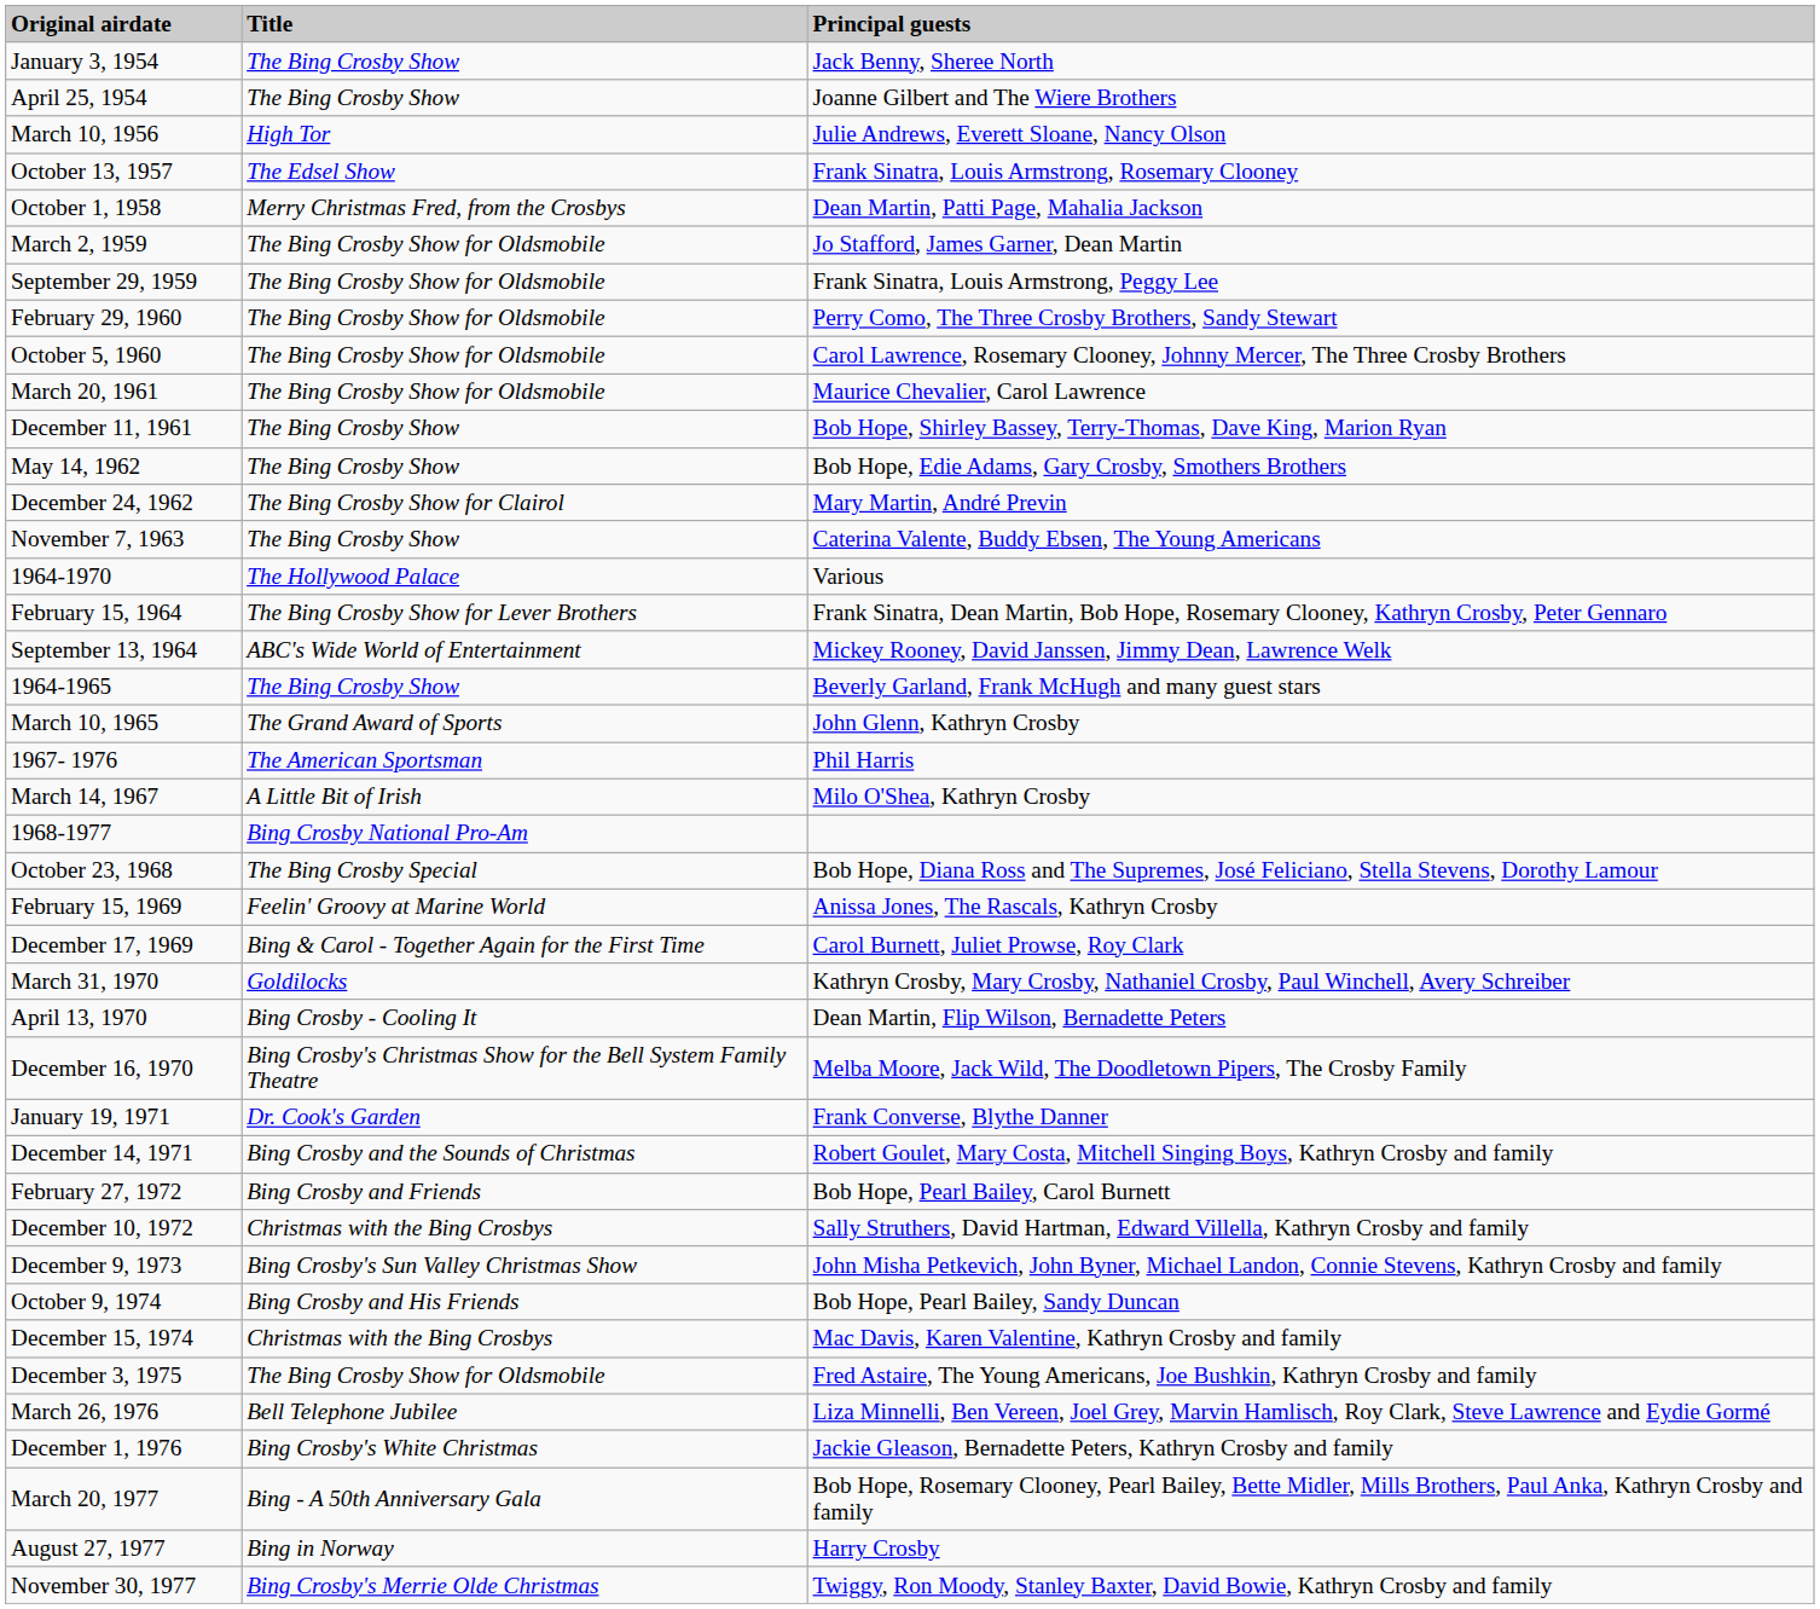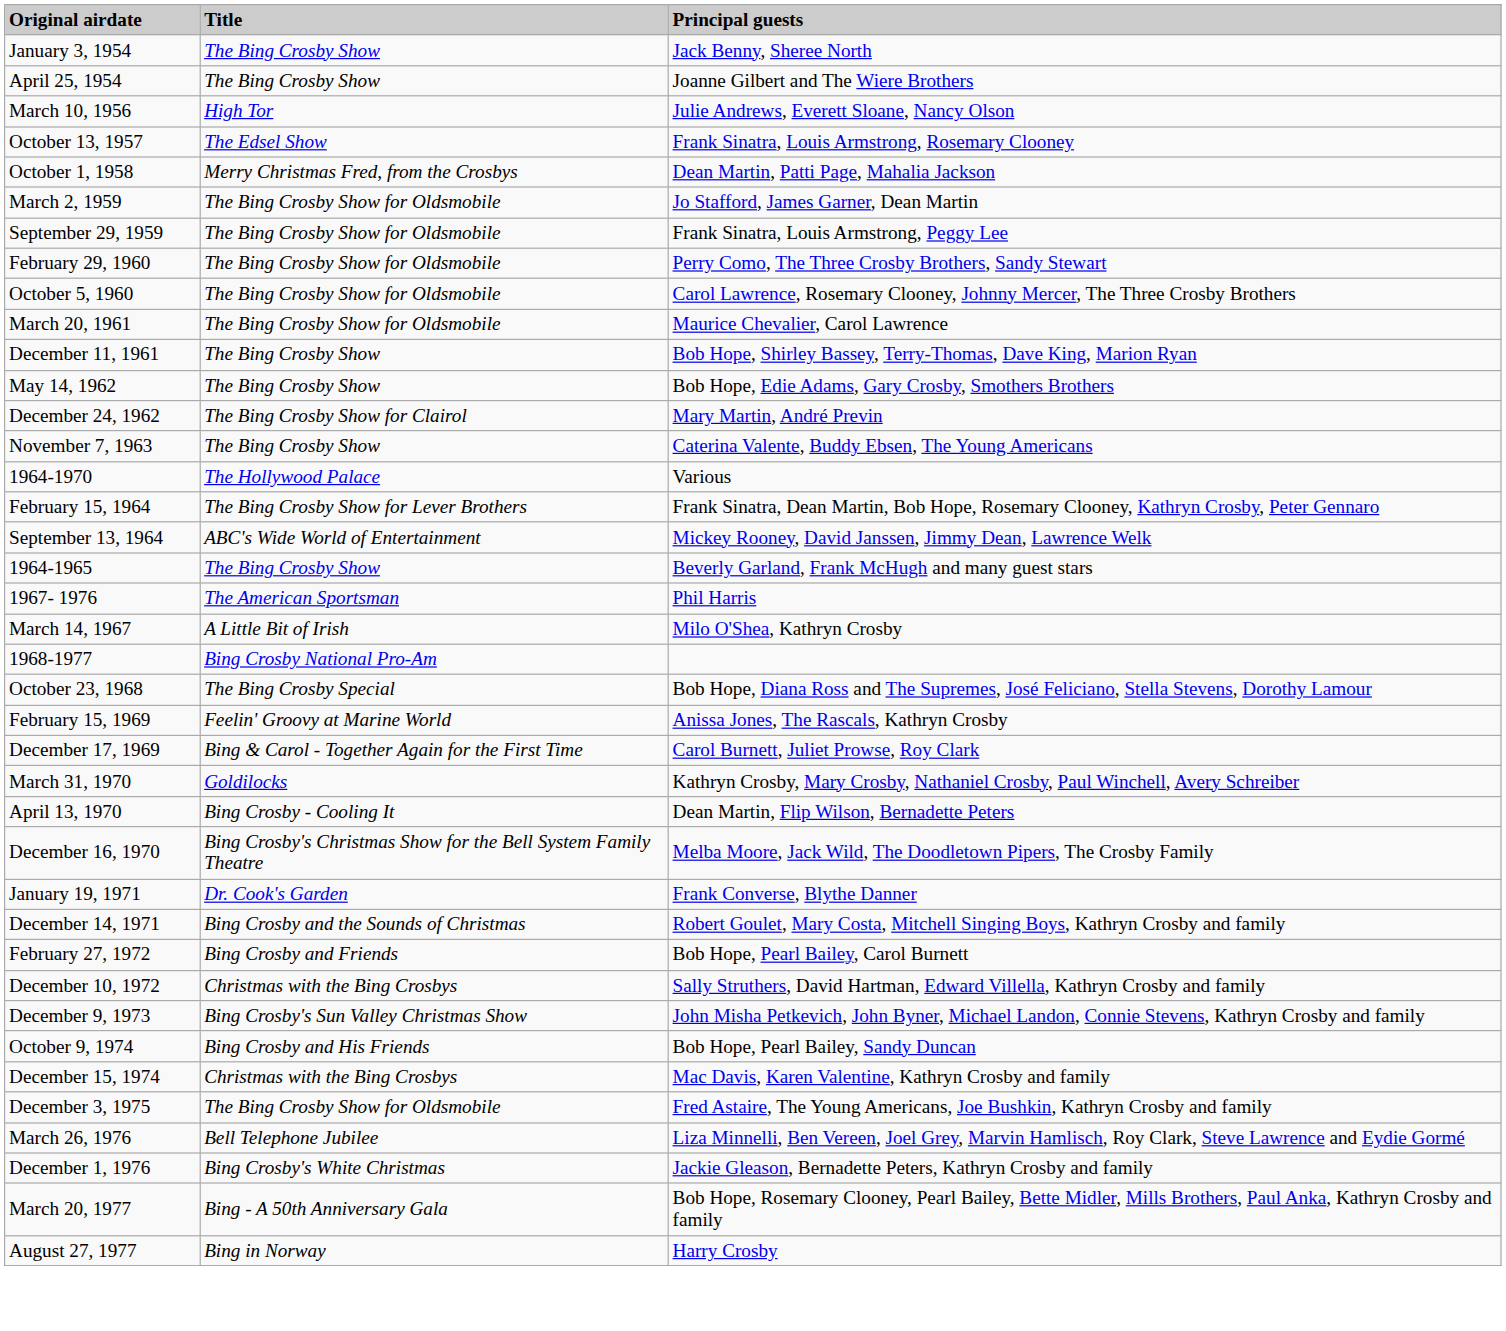 <table class="wikitable">
 <tr>
 </tr>
 <tr bgcolor="#CCCCCC">
 <td style="width: 150pt;"><strong>Original airdate</strong></td>
 <td style="width: 400pt;"><strong>Title</strong></td>
 <td style="width: 750pt;"><strong>Principal guests</strong></td>
 </tr>
 <tr>
 <td>January 3, 1954</td>
 <td><a href='#'><em>The Bing Crosby Show</em></a></td>
 <td><a href='#'>Jack Benny</a>, <a href='#'>Sheree North</a></td>
 </tr>
 <tr>
 <td>April 25, 1954</td>
 <td><em>The Bing Crosby Show</em></td>
 <td>Joanne Gilbert and The <a href='#'>Wiere Brothers</a></td>
 </tr>
 <tr>
 <td>March 10, 1956</td>
 <td><a href='#'><em>High Tor</em></a></td>
 <td><a href='#'>Julie Andrews</a>, <a href='#'>Everett Sloane</a>, <a href='#'>Nancy Olson</a></td>
 </tr>
 <tr>
 <td>October 13, 1957</td>
 <td><em><a href='#'>The Edsel Show</a></em></td>
 <td><a href='#'>Frank Sinatra</a>, <a href='#'>Louis Armstrong</a>, <a href='#'>Rosemary Clooney</a></td>
 </tr>
 <tr>
 <td>October 1, 1958</td>
 <td><em>Merry Christmas Fred, from the Crosbys</em></td>
 <td><a href='#'>Dean Martin</a>, <a href='#'>Patti Page</a>, <a href='#'>Mahalia Jackson</a></td>
 </tr>
 <tr>
 <td>March 2, 1959</td>
 <td><em>The Bing Crosby Show for Oldsmobile</em></td>
 <td><a href='#'>Jo Stafford</a>, <a href='#'>James Garner</a>, Dean Martin</td>
 </tr>
 <tr>
 <td>September 29, 1959</td>
 <td><em>The Bing Crosby Show for Oldsmobile</em></td>
 <td>Frank Sinatra, Louis Armstrong, <a href='#'>Peggy Lee</a></td>
 </tr>
 <tr>
 <td>February 29, 1960</td>
 <td><em>The Bing Crosby Show for Oldsmobile</em></td>
 <td><a href='#'>Perry Como</a>, <a href='#'>The Three Crosby Brothers</a>, <a href='#'>Sandy Stewart</a></td>
 </tr>
 <tr>
 <td>October 5, 1960</td>
 <td><em>The Bing Crosby Show for Oldsmobile</em></td>
 <td><a href='#'>Carol Lawrence</a>, Rosemary Clooney, <a href='#'>Johnny Mercer</a>, The Three Crosby Brothers</td>
 </tr>
 <tr>
 <td>March 20, 1961</td>
 <td><em>The Bing Crosby Show for Oldsmobile</em></td>
 <td><a href='#'>Maurice Chevalier</a>, Carol Lawrence</td>
 </tr>
 <tr>
 <td>December 11, 1961</td>
 <td><em>The Bing Crosby Show</em></td>
 <td><a href='#'>Bob Hope</a>, <a href='#'>Shirley Bassey</a>, <a href='#'>Terry-Thomas</a>, <a href='#'>Dave King</a>, <a href='#'>Marion Ryan</a></td>
 </tr>
 <tr>
 <td>May 14, 1962</td>
 <td><em>The Bing Crosby Show</em></td>
 <td>Bob Hope, <a href='#'>Edie Adams</a>, <a href='#'>Gary Crosby</a>, <a href='#'>Smothers Brothers</a></td>
 </tr>
 <tr>
 <td>December 24, 1962</td>
 <td><em>The Bing Crosby Show for Clairol</em></td>
 <td><a href='#'>Mary Martin</a>, <a href='#'>André Previn</a></td>
 </tr>
 <tr>
 <td>November 7, 1963</td>
 <td><em>The Bing Crosby Show</em></td>
 <td><a href='#'>Caterina Valente</a>, <a href='#'>Buddy Ebsen</a>, <a href='#'>The Young Americans</a></td>
 </tr>
 <tr>
 <td>1964-1970</td>
 <td><em><a href='#'>The Hollywood Palace</a></em></td>
 <td>Various</td>
 </tr>
 <tr>
 <td>February 15, 1964</td>
 <td><em>The Bing Crosby Show for Lever Brothers</em></td>
 <td>Frank Sinatra, Dean Martin, Bob Hope, Rosemary Clooney, <a href='#'>Kathryn Crosby</a>, <a href='#'>Peter Gennaro</a></td>
 </tr>
 <tr>
 <td>September 13, 1964</td>
 <td><em>ABC's Wide World of Entertainment</em></td>
 <td><a href='#'>Mickey Rooney</a>, <a href='#'>David Janssen</a>, <a href='#'>Jimmy Dean</a>, <a href='#'>Lawrence Welk</a></td>
 </tr>
 <tr>
 <td>1964-1965</td>
 <td><em><a href='#'>The Bing Crosby Show</a></em></td>
 <td><a href='#'>Beverly Garland</a>, <a href='#'>Frank McHugh</a> and many guest stars</td>
-</tr>
-<tr>
-<td>March 10, 1965</td>
-<td><em>The Grand Award of Sports</em></td>
-<td><a href='#'>John Glenn</a>, Kathryn Crosby</td>
 </tr>
 <tr>
 <td>1967- 1976</td>
 <td><em><a href='#'>The American Sportsman</a></em></td>
 <td><a href='#'>Phil Harris</a></td>
 </tr>
 <tr>
 <td>March 14, 1967</td>
 <td><em>A Little Bit of Irish</em></td>
 <td><a href='#'>Milo O'Shea</a>, Kathryn Crosby</td>
 </tr>
 <tr>
 <td>1968-1977</td>
 <td><em><a href='#'>Bing Crosby National Pro-Am</a></em></td>
 <td></td>
 </tr>
 <tr>
 <td>October 23, 1968</td>
 <td><em>The Bing Crosby Special</em></td>
 <td>Bob Hope, <a href='#'>Diana Ross</a> and <a href='#'>The Supremes</a>, <a href='#'>José Feliciano</a>, <a href='#'>Stella Stevens</a>, <a href='#'>Dorothy Lamour</a></td>
 </tr>
 <tr>
 <td>February 15, 1969</td>
 <td><em>Feelin' Groovy at Marine World</em></td>
 <td><a href='#'>Anissa Jones</a>, <a href='#'>The Rascals</a>, Kathryn Crosby</td>
 </tr>
 <tr>
 <td>December 17, 1969</td>
 <td><em>Bing & Carol - Together Again for the First Time</em></td>
 <td><a href='#'>Carol Burnett</a>, <a href='#'>Juliet Prowse</a>, <a href='#'>Roy Clark</a></td>
 </tr>
 <tr>
 <td>March 31, 1970</td>
 <td><em><a href='#'>Goldilocks</a></em></td>
 <td>Kathryn Crosby, <a href='#'>Mary Crosby</a>, <a href='#'>Nathaniel Crosby</a>, <a href='#'>Paul Winchell</a>, <a href='#'>Avery Schreiber</a></td>
 </tr>
 <tr>
 <td>April 13, 1970</td>
 <td><em>Bing Crosby - Cooling It</em></td>
 <td>Dean Martin, <a href='#'>Flip Wilson</a>, <a href='#'>Bernadette Peters</a></td>
 </tr>
 <tr>
 <td>December 16, 1970</td>
 <td><em>Bing Crosby's Christmas Show for the Bell System Family Theatre</em></td>
 <td><a href='#'>Melba Moore</a>, <a href='#'>Jack Wild</a>, <a href='#'>The Doodletown Pipers</a>, The Crosby Family</td>
 </tr>
 <tr>
 <td>January 19, 1971</td>
 <td><em><a href='#'>Dr. Cook's Garden</a></em></td>
 <td><a href='#'>Frank Converse</a>, <a href='#'>Blythe Danner</a></td>
 </tr>
 <tr>
 <td>December 14, 1971</td>
 <td><em>Bing Crosby and the Sounds of Christmas</em></td>
 <td><a href='#'>Robert Goulet</a>, <a href='#'>Mary Costa</a>, <a href='#'>Mitchell Singing Boys</a>, Kathryn Crosby and family</td>
 </tr>
 <tr>
 <td>February 27, 1972</td>
 <td><em>Bing Crosby and Friends</em></td>
 <td>Bob Hope, <a href='#'>Pearl Bailey</a>, Carol Burnett</td>
 </tr>
 <tr>
 <td>December 10, 1972</td>
 <td><em>Christmas with the Bing Crosbys</em></td>
 <td><a href='#'>Sally Struthers</a>, David Hartman, <a href='#'>Edward Villella</a>, Kathryn Crosby and family</td>
 </tr>
 <tr>
 <td>December 9, 1973</td>
 <td><em>Bing Crosby's Sun Valley Christmas Show</em></td>
 <td><a href='#'>John Misha Petkevich</a>, <a href='#'>John Byner</a>, <a href='#'>Michael Landon</a>, <a href='#'>Connie Stevens</a>, Kathryn Crosby and family</td>
 </tr>
 <tr>
 <td>October 9, 1974</td>
 <td><em>Bing Crosby and His Friends</em></td>
 <td>Bob Hope, Pearl Bailey, <a href='#'>Sandy Duncan</a></td>
 </tr>
 <tr>
 <td>December 15, 1974</td>
 <td><em>Christmas with the Bing Crosbys</em></td>
 <td><a href='#'>Mac Davis</a>, <a href='#'>Karen Valentine</a>, Kathryn Crosby and family</td>
 </tr>
 <tr>
 <td>December 3, 1975</td>
 <td><em>The Bing Crosby Show for Oldsmobile</em></td>
 <td><a href='#'>Fred Astaire</a>, The Young Americans, <a href='#'>Joe Bushkin</a>, Kathryn Crosby and family</td>
 </tr>
 <tr>
 <td>March 26, 1976</td>
 <td><em>Bell Telephone Jubilee</em></td>
 <td><a href='#'>Liza Minnelli</a>, <a href='#'>Ben Vereen</a>, <a href='#'>Joel Grey</a>, <a href='#'>Marvin Hamlisch</a>, Roy Clark, <a href='#'>Steve Lawrence</a> and <a href='#'>Eydie Gormé</a></td>
 </tr>
 <tr>
 <td>December 1, 1976</td>
 <td><em>Bing Crosby's White Christmas</em></td>
 <td><a href='#'>Jackie Gleason</a>, Bernadette Peters, Kathryn Crosby and family</td>
 </tr>
 <tr>
 <td>March 20, 1977</td>
 <td><em>Bing - A 50th Anniversary Gala</em></td>
 <td>Bob Hope, Rosemary Clooney, Pearl Bailey, <a href='#'>Bette Midler</a>, <a href='#'>Mills Brothers</a>, <a href='#'>Paul Anka</a>, Kathryn Crosby and family</td>
 </tr>
 <tr>
 <td>August 27, 1977</td>
 <td><em>Bing in Norway</em></td>
 <td><a href='#'>Harry Crosby</a></td>
 </tr>
 <tr>
-<td>November 30, 1977</td>
-<td><em><a href='#'>Bing Crosby's Merrie Olde Christmas</a></em></td>
-<td><a href='#'>Twiggy</a>, <a href='#'>Ron Moody</a>, <a href='#'>Stanley Baxter</a>, <a href='#'>David Bowie</a>, Kathryn Crosby and family</td>
-</tr>
-<tr>
 </tr>
 </table>
